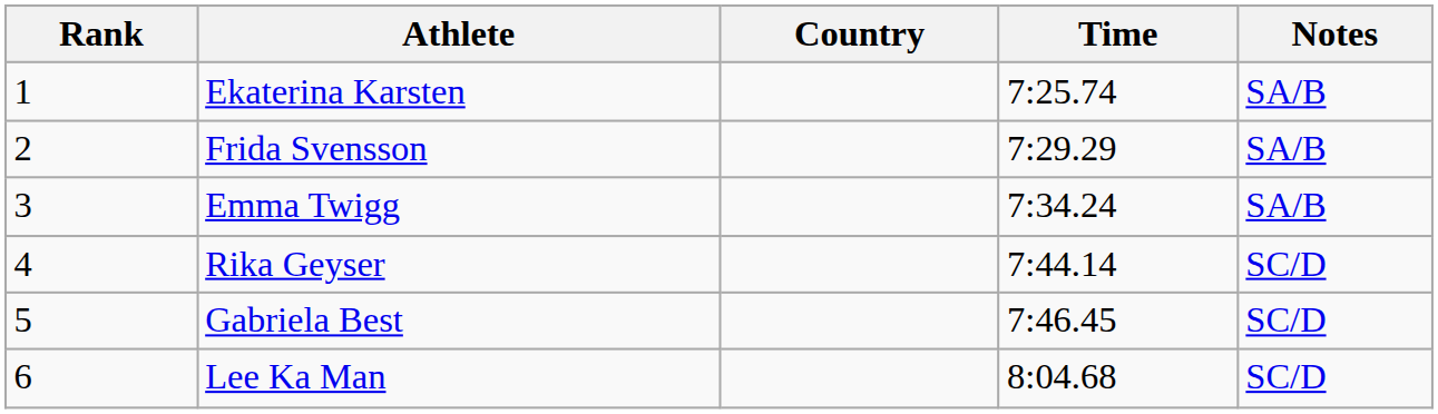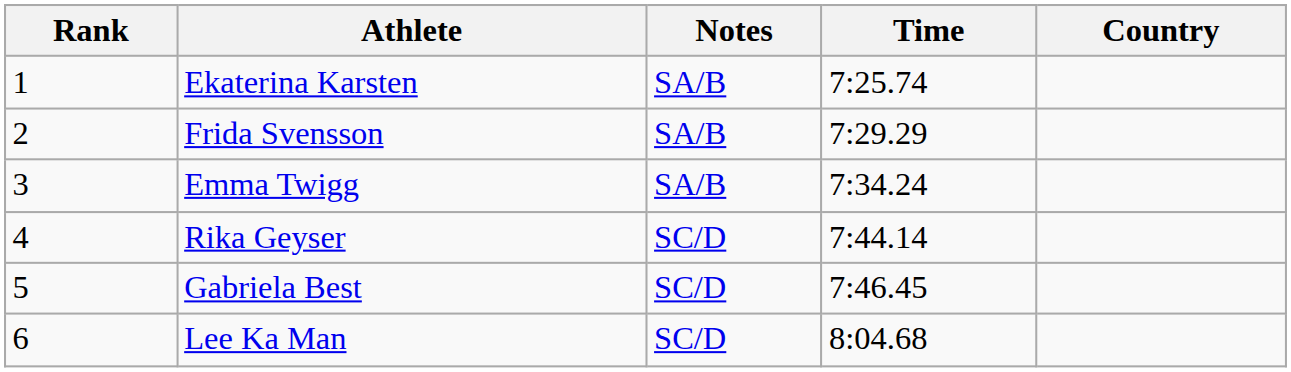 <table class="wikitable sortable" width=50%>
 <tr>
 <th>Rank</th>
 <th>Athlete</th>
+<th>Notes</th>
+<th>Time</th>
 <th>Country</th>
-<th>Time</th>
-<th>Notes</th>
 </tr>
 <tr>
 <td>1</td>
 <td><a href='#'>Ekaterina Karsten</a></td>
+<td><a href='#'>SA/B</a></td>
+<td>7:25.74</td>
 <td></td>
-<td>7:25.74</td>
-<td><a href='#'>SA/B</a></td>
 </tr>
 <tr>
 <td>2</td>
 <td><a href='#'>Frida Svensson</a></td>
+<td><a href='#'>SA/B</a></td>
+<td>7:29.29</td>
 <td></td>
-<td>7:29.29</td>
-<td><a href='#'>SA/B</a></td>
 </tr>
 <tr>
 <td>3</td>
 <td><a href='#'>Emma Twigg</a></td>
+<td><a href='#'>SA/B</a></td>
+<td>7:34.24</td>
 <td></td>
-<td>7:34.24</td>
-<td><a href='#'>SA/B</a></td>
 </tr>
 <tr>
 <td>4</td>
 <td><a href='#'>Rika Geyser</a></td>
+<td><a href='#'>SC/D</a></td>
+<td>7:44.14</td>
 <td></td>
-<td>7:44.14</td>
-<td><a href='#'>SC/D</a></td>
 </tr>
 <tr>
 <td>5</td>
 <td><a href='#'>Gabriela Best</a></td>
+<td><a href='#'>SC/D</a></td>
+<td>7:46.45</td>
 <td></td>
-<td>7:46.45</td>
-<td><a href='#'>SC/D</a></td>
 </tr>
 <tr>
 <td>6</td>
 <td><a href='#'>Lee Ka Man</a></td>
+<td><a href='#'>SC/D</a></td>
+<td>8:04.68</td>
 <td></td>
-<td>8:04.68</td>
-<td><a href='#'>SC/D</a></td>
 </tr>
 </table>
